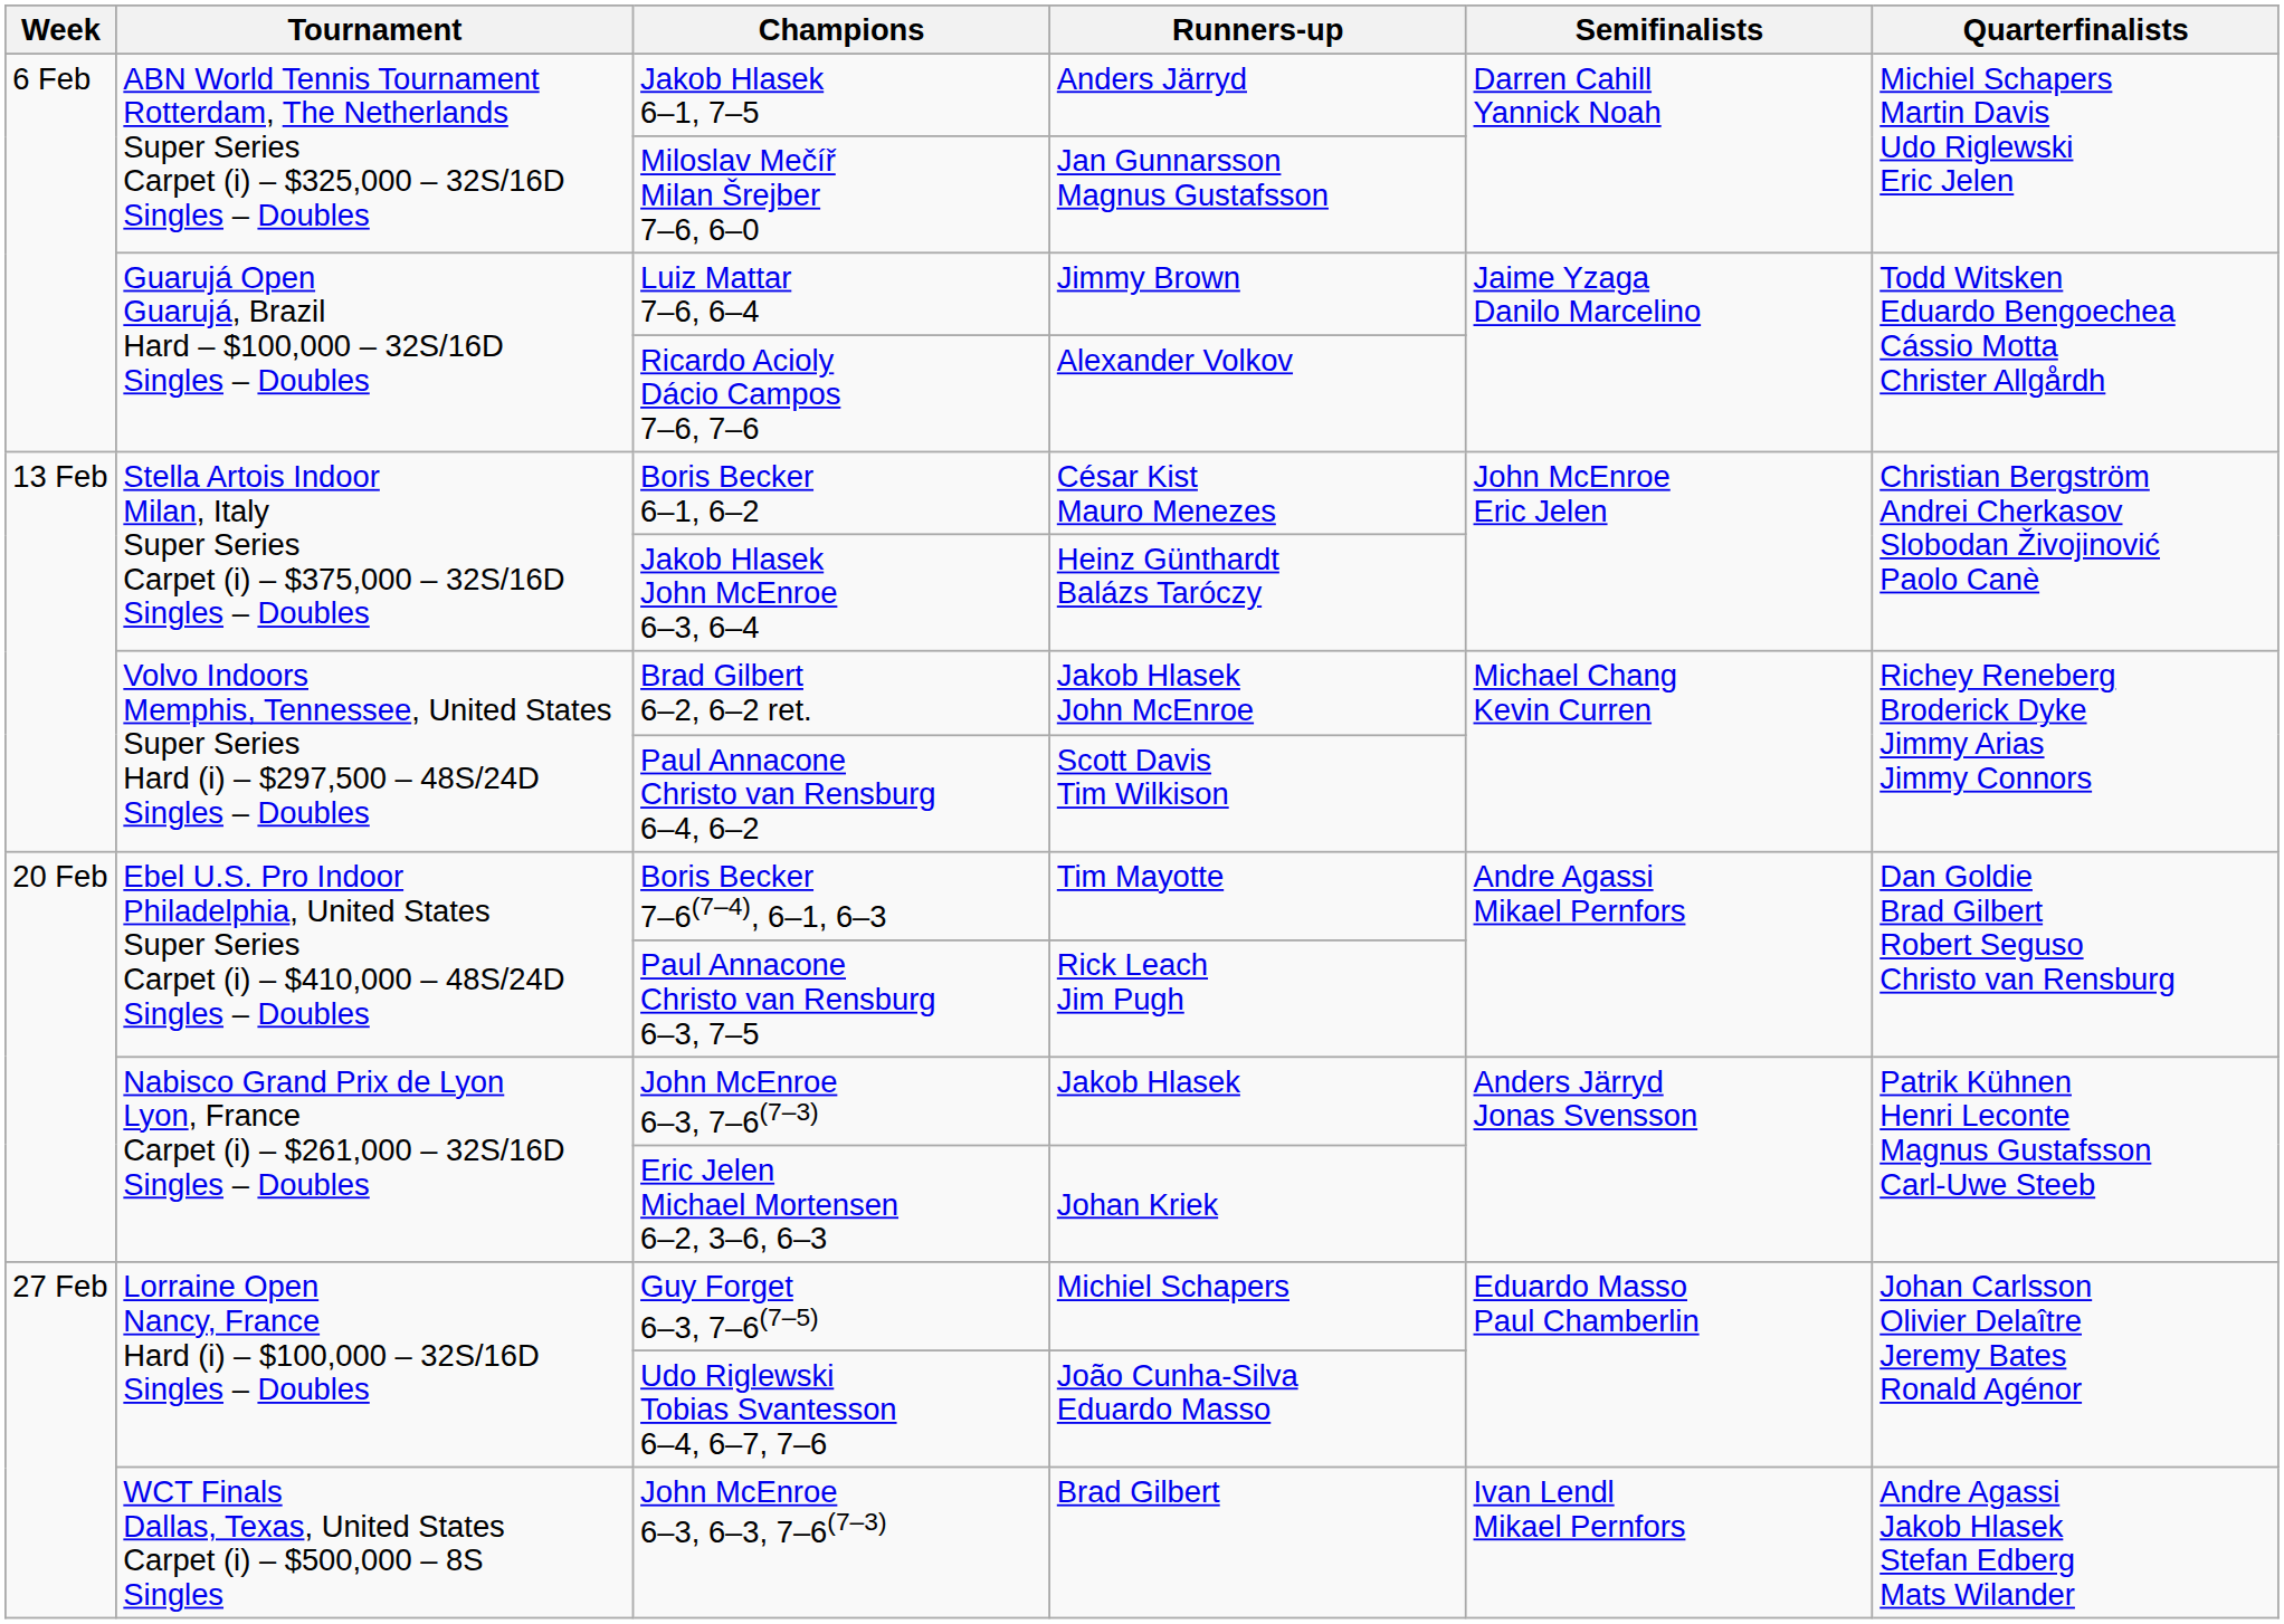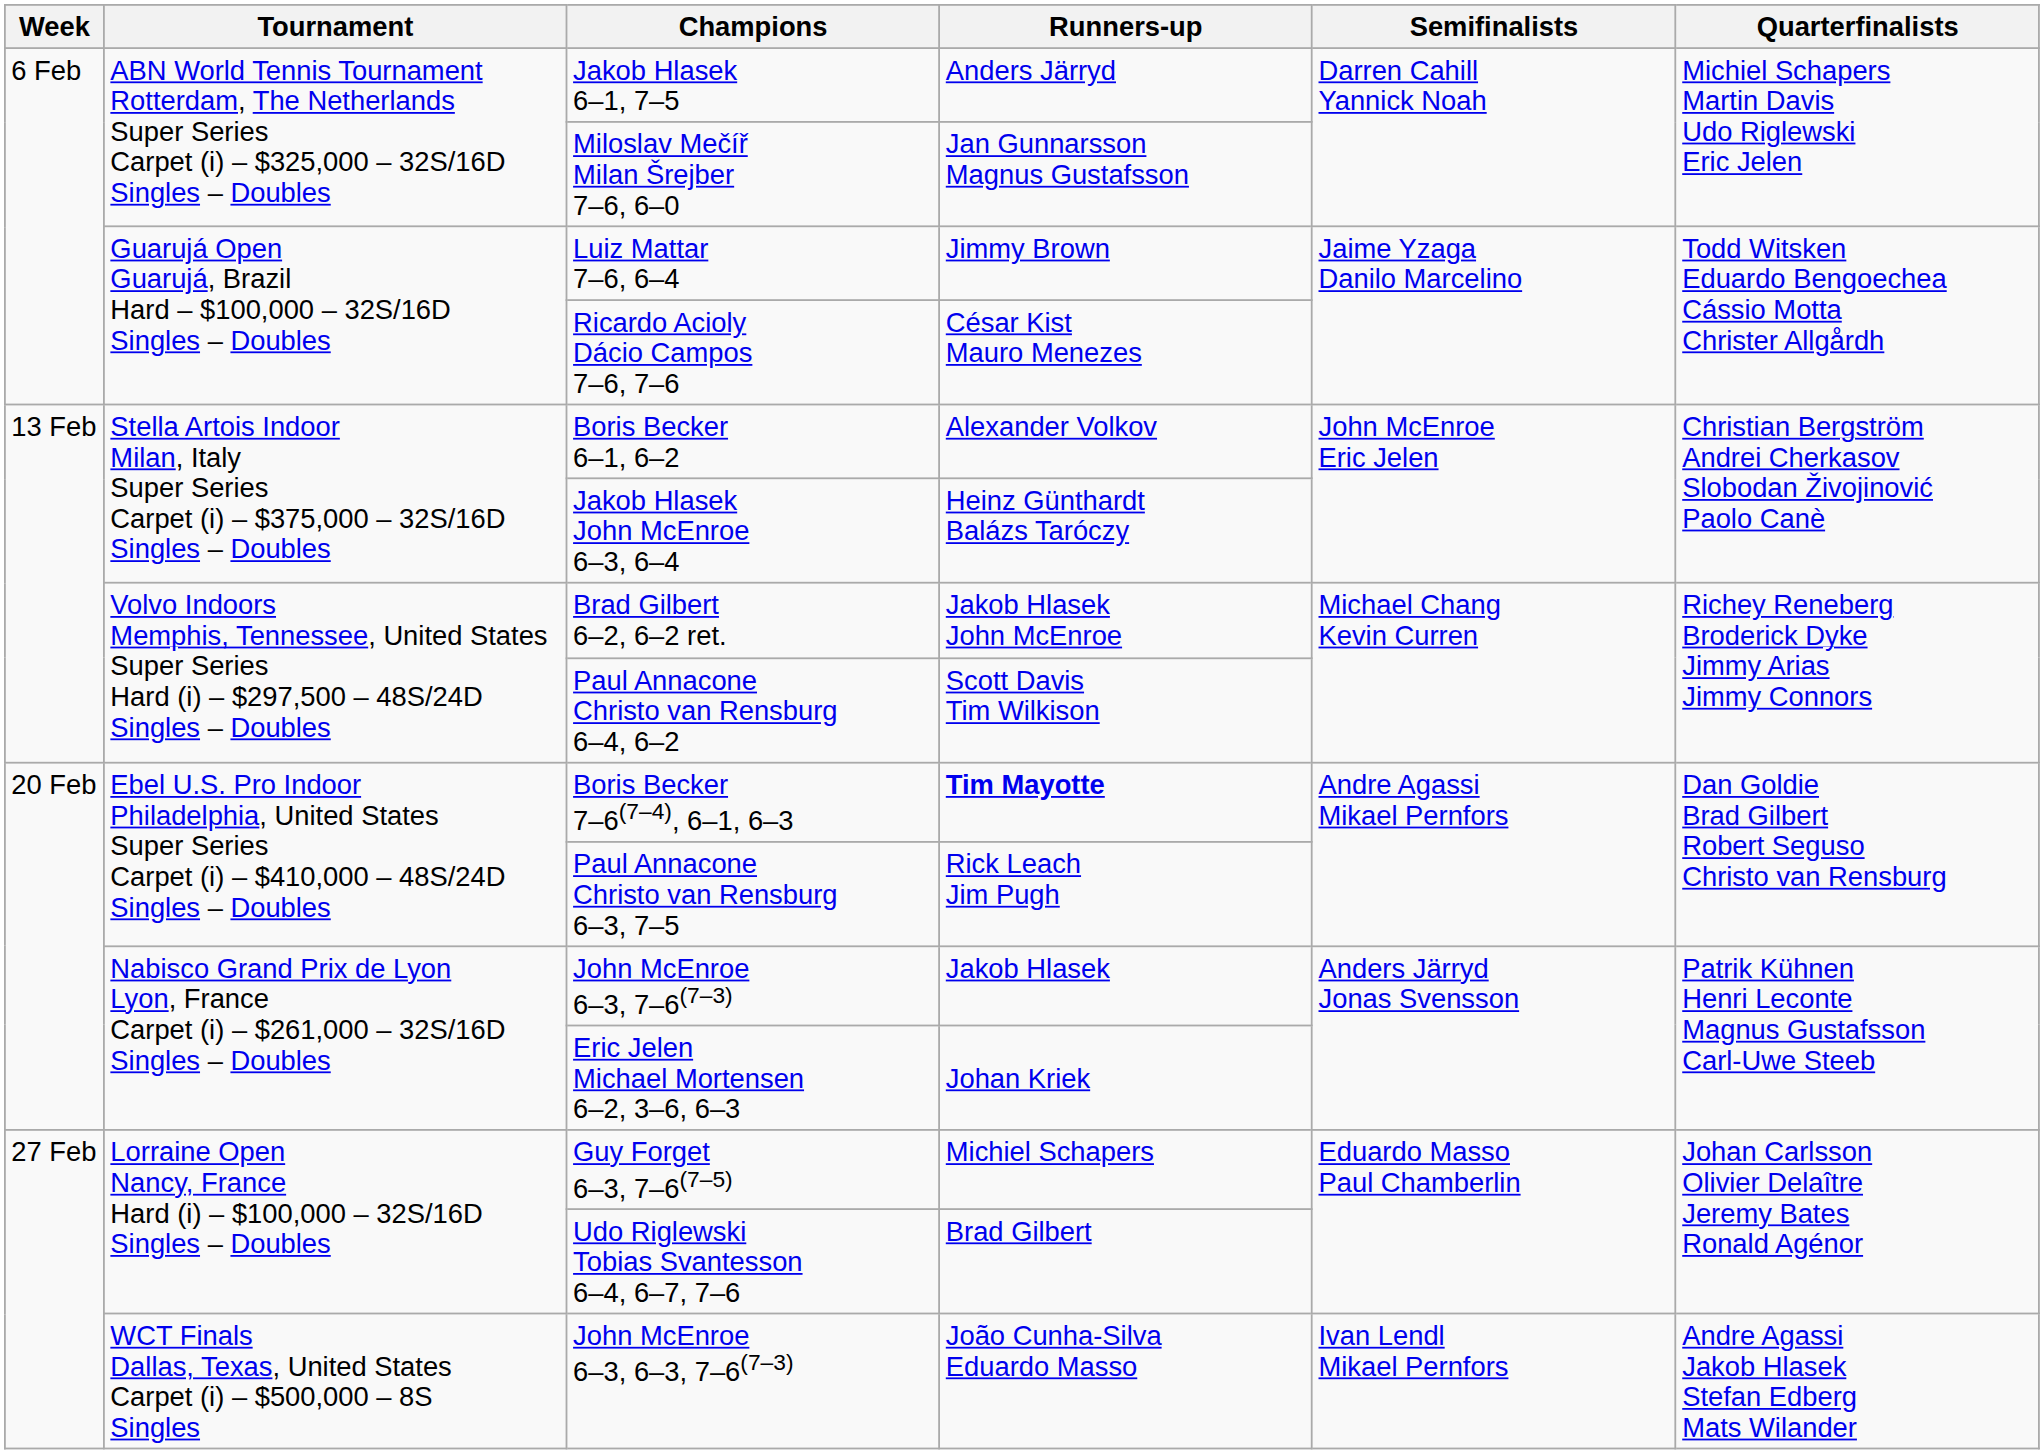 <table class=wikitable style=font-size:95%>
 <tr>
 <th style="width:48px;">Week</th>
 <th style="width:250px;">Tournament</th>
 <th style="width:200px;">Champions</th>
 <th style="width:200px;">Runners-up</th>
 <th style="width:195px;">Semifinalists</th>
 <th style="width:195px;">Quarterfinalists</th>
 </tr>
 <tr valign=top>
 <td rowspan=4>6 Feb</td>
 <td rowspan=2><a href='#'>ABN World Tennis Tournament</a><br> <a href='#'>Rotterdam</a>, <a href='#'>The Netherlands</a><br>Super Series <br> Carpet (i) – $325,000 – 32S/16D<br><a href='#'>Singles</a> – <a href='#'>Doubles</a></td>
 <td> <a href='#'>Jakob Hlasek</a><br>6–1, 7–5</td>
 <td> <a href='#'>Anders Järryd</a></td>
 <td rowspan=2> <a href='#'>Darren Cahill</a> <br>  <a href='#'>Yannick Noah</a></td>
 <td rowspan=2> <a href='#'>Michiel Schapers</a> <br>  <a href='#'>Martin Davis</a> <br>  <a href='#'>Udo Riglewski</a> <br>  <a href='#'>Eric Jelen</a></td>
 </tr>
 <tr valign=top>
 <td> <a href='#'>Miloslav Mečíř</a> <br>  <a href='#'>Milan Šrejber</a><br> 7–6, 6–0</td>
 <td> <a href='#'>Jan Gunnarsson</a> <br>  <a href='#'>Magnus Gustafsson</a></td>
 </tr>
 <tr valign=top>
 <td rowspan=2><a href='#'>Guarujá Open</a> <br> <a href='#'>Guarujá</a>, Brazil<br>Hard – $100,000 – 32S/16D<br><a href='#'>Singles</a> – <a href='#'>Doubles</a></td>
 <td> <a href='#'>Luiz Mattar</a><br>7–6, 6–4</td>
 <td> <a href='#'>Jimmy Brown</a></td>
 <td rowspan=2> <a href='#'>Jaime Yzaga</a> <br>  <a href='#'>Danilo Marcelino</a></td>
 <td rowspan=2> <a href='#'>Todd Witsken</a> <br>  <a href='#'>Eduardo Bengoechea</a> <br>  <a href='#'>Cássio Motta</a> <br>  <a href='#'>Christer Allgårdh</a></td>
 </tr>
 <tr valign=top>
 <td> <a href='#'>Ricardo Acioly</a> <br>  <a href='#'>Dácio Campos</a><br> 7–6, 7–6</td>
-<td> <a href='#'>Alexander Volkov</a></td>
+<td> <a href='#'>César Kist</a> <br>  <a href='#'>Mauro Menezes</a></td>
 </tr>
 <tr valign=top>
 <td rowspan=4>13 Feb</td>
 <td rowspan=2><a href='#'>Stella Artois Indoor</a><br> <a href='#'>Milan</a>, Italy <br>Super Series <br> Carpet (i) – $375,000 – 32S/16D<br><a href='#'>Singles</a> – <a href='#'>Doubles</a></td>
 <td> <a href='#'>Boris Becker</a><br>6–1, 6–2</td>
-<td> <a href='#'>César Kist</a> <br>  <a href='#'>Mauro Menezes</a></td>
+<td> <a href='#'>Alexander Volkov</a></td>
 <td rowspan=2> <a href='#'>John McEnroe</a> <br>  <a href='#'>Eric Jelen</a></td>
 <td rowspan=2> <a href='#'>Christian Bergström</a> <br>  <a href='#'>Andrei Cherkasov</a> <br>  <a href='#'>Slobodan Živojinović</a> <br>  <a href='#'>Paolo Canè</a></td>
 </tr>
 <tr valign=top>
 <td> <a href='#'>Jakob Hlasek</a> <br>  <a href='#'>John McEnroe</a><br> 6–3, 6–4</td>
 <td> <a href='#'>Heinz Günthardt</a> <br>  <a href='#'>Balázs Taróczy</a></td>
 </tr>
 <tr valign=top>
 <td rowspan=2><a href='#'>Volvo Indoors</a><br><a href='#'>Memphis, Tennessee</a>, United States<br> Super Series <br> Hard (i) – $297,500 – 48S/24D<br><a href='#'>Singles</a> – <a href='#'>Doubles</a></td>
 <td> <a href='#'>Brad Gilbert</a><br>6–2, 6–2 ret.</td>
 <td> <a href='#'>Jakob Hlasek</a> <br>  <a href='#'>John McEnroe</a></td>
 <td rowspan=2> <a href='#'>Michael Chang</a> <br>  <a href='#'>Kevin Curren</a></td>
 <td rowspan=2> <a href='#'>Richey Reneberg</a> <br>  <a href='#'>Broderick Dyke</a> <br>  <a href='#'>Jimmy Arias</a> <br>  <a href='#'>Jimmy Connors</a></td>
 </tr>
 <tr valign=top>
 <td> <a href='#'>Paul Annacone</a> <br>  <a href='#'>Christo van Rensburg</a><br> 6–4, 6–2</td>
 <td> <a href='#'>Scott Davis</a> <br>  <a href='#'>Tim Wilkison</a></td>
 </tr>
 <tr valign=top>
 <td rowspan=4>20 Feb</td>
 <td rowspan=2><a href='#'>Ebel U.S. Pro Indoor</a><br><a href='#'>Philadelphia</a>, United States <br>Super Series <br> Carpet (i) – $410,000 – 48S/24D<br><a href='#'>Singles</a> – <a href='#'>Doubles</a></td>
 <td> <a href='#'>Boris Becker</a><br>7–6<sup>(7–4)</sup>, 6–1, 6–3</td>
-<td> <a href='#'>Tim Mayotte</a></td>
+<td><strong> <a href='#'>Tim Mayotte</a></strong></td>
 <td rowspan=2> <a href='#'>Andre Agassi</a> <br>  <a href='#'>Mikael Pernfors</a></td>
 <td rowspan=2> <a href='#'>Dan Goldie</a> <br>  <a href='#'>Brad Gilbert</a> <br>  <a href='#'>Robert Seguso</a> <br>  <a href='#'>Christo van Rensburg</a></td>
 </tr>
 <tr valign=top>
 <td> <a href='#'>Paul Annacone</a> <br>  <a href='#'>Christo van Rensburg</a><br> 6–3, 7–5</td>
 <td> <a href='#'>Rick Leach</a> <br>  <a href='#'>Jim Pugh</a></td>
 </tr>
 <tr valign=top>
 <td rowspan=2><a href='#'>Nabisco Grand Prix de Lyon</a><br> <a href='#'>Lyon</a>, France<br>Carpet (i) – $261,000 – 32S/16D<br><a href='#'>Singles</a> – <a href='#'>Doubles</a></td>
 <td> <a href='#'>John McEnroe</a><br>6–3, 7–6<sup>(7–3)</sup></td>
 <td> <a href='#'>Jakob Hlasek</a></td>
 <td rowspan=2> <a href='#'>Anders Järryd</a> <br>  <a href='#'>Jonas Svensson</a></td>
 <td rowspan=2> <a href='#'>Patrik Kühnen</a> <br>  <a href='#'>Henri Leconte</a> <br>  <a href='#'>Magnus Gustafsson</a> <br>  <a href='#'>Carl-Uwe Steeb</a></td>
 </tr>
 <tr valign=topV>
 <td> <a href='#'>Eric Jelen</a> <br>  <a href='#'>Michael Mortensen</a><br> 6–2, 3–6, 6–3</td>
 <td> <a href='#'>Johan Kriek</a></td>
 </tr>
 <tr valign=top>
 <td rowspan=3>27 Feb</td>
 <td rowspan=2><a href='#'>Lorraine Open</a><br> <a href='#'>Nancy, France</a><br>Hard (i) – $100,000 – 32S/16D<br><a href='#'>Singles</a> – <a href='#'>Doubles</a></td>
 <td> <a href='#'>Guy Forget</a><br>6–3, 7–6<sup>(7–5)</sup></td>
 <td> <a href='#'>Michiel Schapers</a></td>
 <td rowspan=2> <a href='#'>Eduardo Masso</a> <br>  <a href='#'>Paul Chamberlin</a></td>
 <td rowspan=2> <a href='#'>Johan Carlsson</a> <br>  <a href='#'>Olivier Delaître</a> <br>  <a href='#'>Jeremy Bates</a> <br>  <a href='#'>Ronald Agénor</a></td>
 </tr>
 <tr valign=top>
 <td> <a href='#'>Udo Riglewski</a> <br>  <a href='#'>Tobias Svantesson</a><br> 6–4, 6–7, 7–6</td>
-<td> <a href='#'>João Cunha-Silva</a> <br>  <a href='#'>Eduardo Masso</a></td>
+<td> <a href='#'>Brad Gilbert</a></td>
 </tr>
 <tr valign=top>
 <td><a href='#'>WCT Finals</a><br> <a href='#'>Dallas, Texas</a>, United States<br>Carpet (i) – $500,000 – 8S<br><a href='#'>Singles</a></td>
 <td> <a href='#'>John McEnroe</a><br>6–3, 6–3, 7–6<sup>(7–3)</sup></td>
-<td> <a href='#'>Brad Gilbert</a></td>
+<td> <a href='#'>João Cunha-Silva</a> <br>  <a href='#'>Eduardo Masso</a></td>
 <td> <a href='#'>Ivan Lendl</a> <br>  <a href='#'>Mikael Pernfors</a></td>
 <td> <a href='#'>Andre Agassi</a> <br>  <a href='#'>Jakob Hlasek</a> <br>  <a href='#'>Stefan Edberg</a> <br>  <a href='#'>Mats Wilander</a></td>
 </tr>
 </table>
